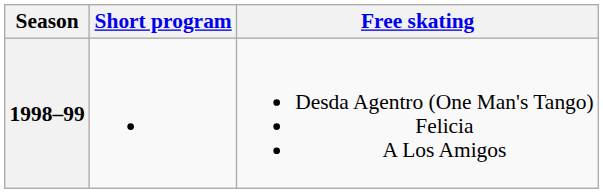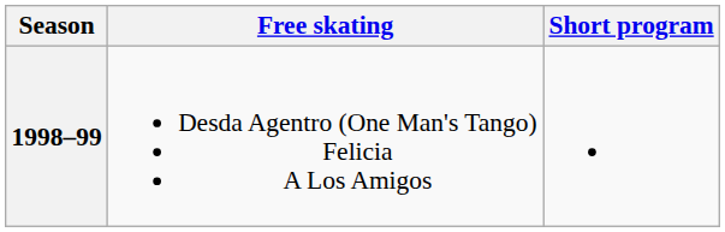 <table class=wikitable style=text-align:center>
 <tr>
 <th>Season</th>
+<th><a href='#'>Free skating</a></th>
 <th><a href='#'>Short program</a></th>
-<th><a href='#'>Free skating</a></th>
 </tr>
 <tr>
 <th>1998–99 <br> </th>
+<td><br><ul><li>Desda Agentro (One Man's Tango) <br></li><li>Felicia <br></li><li>A Los Amigos <br></li></ul></td>
 <td><br><ul><li></li></ul></td>
-<td><br><ul><li>Desda Agentro (One Man's Tango) <br></li><li>Felicia <br></li><li>A Los Amigos <br></li></ul></td>
 </tr>
 </table>
